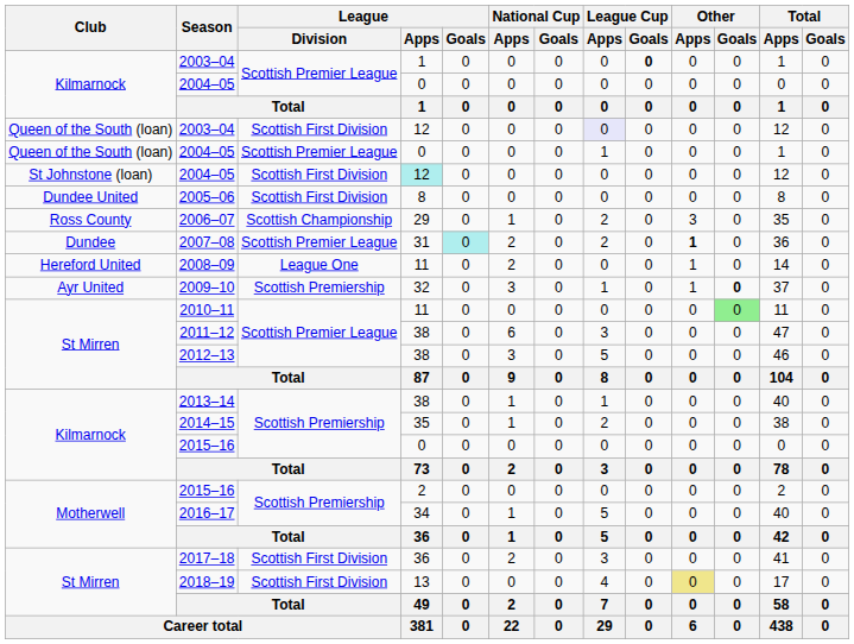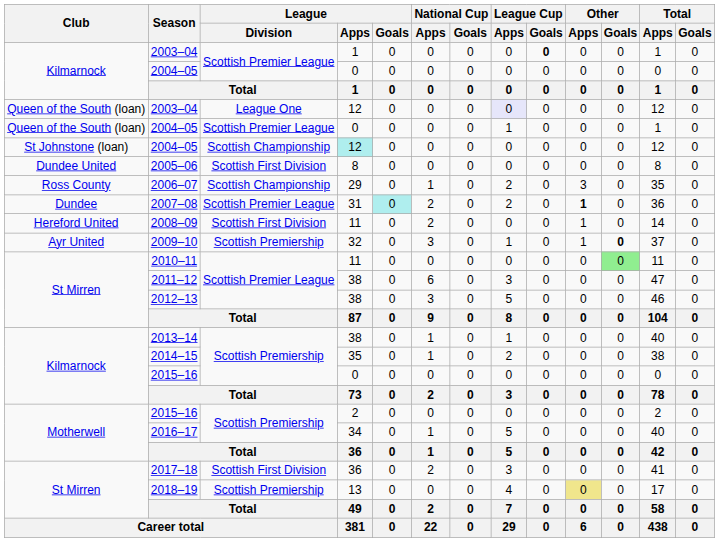 <table class="wikitable" style="text-align: center">
 <tr>
 <th rowspan="2">Club</th>
 <th rowspan="2">Season</th>
 <th colspan="3">League</th>
 <th colspan="2">National Cup</th>
 <th colspan="2">League Cup</th>
 <th colspan="2">Other</th>
 <th colspan="2">Total</th>
 </tr>
 <tr>
 <th>Division</th>
 <th>Apps</th>
 <th>Goals</th>
 <th>Apps</th>
 <th>Goals</th>
 <th>Apps</th>
 <th>Goals</th>
 <th>Apps</th>
 <th>Goals</th>
 <th>Apps</th>
 <th>Goals</th>
 </tr>
 <tr>
 <td rowspan="3"><a href='#'>Kilmarnock</a></td>
 <td><a href='#'>2003–04</a></td>
 <td rowspan="2"><a href='#'>Scottish Premier League</a></td>
 <td>1</td>
 <td>0</td>
 <td>0</td>
 <td>0</td>
 <td>0</td>
 <td><strong>0</strong></td>
 <td>0</td>
 <td>0</td>
 <td>1</td>
 <td>0</td>
 </tr>
 <tr>
 <td><a href='#'>2004–05</a></td>
 <td>0</td>
 <td>0</td>
 <td>0</td>
 <td>0</td>
 <td>0</td>
 <td>0</td>
 <td>0</td>
 <td>0</td>
 <td>0</td>
 <td>0</td>
 </tr>
 <tr>
 <th colspan="2">Total</th>
 <th>1</th>
 <th>0</th>
 <th>0</th>
 <th>0</th>
 <th>0</th>
 <th>0</th>
 <th>0</th>
 <th>0</th>
 <th>1</th>
 <th>0</th>
 </tr>
 <tr>
 <td><a href='#'>Queen of the South</a> (loan)</td>
 <td><a href='#'>2003–04</a></td>
-<td><a href='#'>Scottish First Division</a></td>
+<td><a href='#'>League One</a></td>
 <td>12</td>
 <td>0</td>
 <td>0</td>
 <td>0</td>
 <td style="background: lavender;">0</td>
 <td>0</td>
 <td>0</td>
 <td>0</td>
 <td>12</td>
 <td>0</td>
 </tr>
 <tr>
 <td><a href='#'>Queen of the South</a> (loan)</td>
 <td><a href='#'>2004–05</a></td>
 <td><a href='#'>Scottish Premier League</a></td>
 <td>0</td>
 <td>0</td>
 <td>0</td>
 <td>0</td>
 <td>1</td>
 <td>0</td>
 <td>0</td>
 <td>0</td>
 <td>1</td>
 <td>0</td>
 </tr>
 <tr>
 <td><a href='#'>St Johnstone</a> (loan)</td>
 <td><a href='#'>2004–05</a></td>
-<td><a href='#'>Scottish First Division</a></td>
+<td><a href='#'>Scottish Championship</a></td>
 <td style="background: paleturquoise;">12</td>
 <td>0</td>
 <td>0</td>
 <td>0</td>
 <td>0</td>
 <td>0</td>
 <td>0</td>
 <td>0</td>
 <td>12</td>
 <td>0</td>
 </tr>
 <tr>
 <td><a href='#'>Dundee United</a></td>
 <td><a href='#'>2005–06</a></td>
 <td><a href='#'>Scottish First Division</a></td>
 <td>8</td>
 <td>0</td>
 <td>0</td>
 <td>0</td>
 <td>0</td>
 <td>0</td>
 <td>0</td>
 <td>0</td>
 <td>8</td>
 <td>0</td>
 </tr>
 <tr>
 <td><a href='#'>Ross County</a></td>
 <td><a href='#'>2006–07</a></td>
 <td><a href='#'>Scottish Championship</a></td>
 <td>29</td>
 <td>0</td>
 <td>1</td>
 <td>0</td>
 <td>2</td>
 <td>0</td>
 <td>3</td>
 <td>0</td>
 <td>35</td>
 <td>0</td>
 </tr>
 <tr>
 <td><a href='#'>Dundee</a></td>
 <td><a href='#'>2007–08</a></td>
 <td><a href='#'>Scottish Premier League</a></td>
 <td>31</td>
 <td style="background: paleturquoise;">0</td>
 <td>2</td>
 <td>0</td>
 <td>2</td>
 <td>0</td>
 <td><strong>1</strong></td>
 <td>0</td>
 <td>36</td>
 <td>0</td>
 </tr>
 <tr>
 <td><a href='#'>Hereford United</a></td>
 <td><a href='#'>2008–09</a></td>
-<td><a href='#'>League One</a></td>
+<td><a href='#'>Scottish First Division</a></td>
 <td>11</td>
 <td>0</td>
 <td>2</td>
 <td>0</td>
 <td>0</td>
 <td>0</td>
 <td>1</td>
 <td>0</td>
 <td>14</td>
 <td>0</td>
 </tr>
 <tr>
 <td><a href='#'>Ayr United</a></td>
 <td><a href='#'>2009–10</a></td>
 <td><a href='#'>Scottish Premiership</a></td>
 <td>32</td>
 <td>0</td>
 <td>3</td>
 <td>0</td>
 <td>1</td>
 <td>0</td>
 <td>1</td>
 <td><strong>0</strong></td>
 <td>37</td>
 <td>0</td>
 </tr>
 <tr>
 <td rowspan="4"><a href='#'>St Mirren</a></td>
 <td><a href='#'>2010–11</a></td>
 <td rowspan="3"><a href='#'>Scottish Premier League</a></td>
 <td>11</td>
 <td>0</td>
 <td>0</td>
 <td>0</td>
 <td>0</td>
 <td>0</td>
 <td>0</td>
 <td style="background: lightgreen;">0</td>
 <td>11</td>
 <td>0</td>
 </tr>
 <tr>
 <td><a href='#'>2011–12</a></td>
 <td>38</td>
 <td>0</td>
 <td>6</td>
 <td>0</td>
 <td>3</td>
 <td>0</td>
 <td>0</td>
 <td>0</td>
 <td>47</td>
 <td>0</td>
 </tr>
 <tr>
 <td><a href='#'>2012–13</a></td>
 <td>38</td>
 <td>0</td>
 <td>3</td>
 <td>0</td>
 <td>5</td>
 <td>0</td>
 <td>0</td>
 <td>0</td>
 <td>46</td>
 <td>0</td>
 </tr>
 <tr>
 <th colspan="2">Total</th>
 <th>87</th>
 <th>0</th>
 <th>9</th>
 <th>0</th>
 <th>8</th>
 <th>0</th>
 <th>0</th>
 <th>0</th>
 <th>104</th>
 <th>0</th>
 </tr>
 <tr>
 <td rowspan="4"><a href='#'>Kilmarnock</a></td>
 <td><a href='#'>2013–14</a></td>
 <td rowspan="3"><a href='#'>Scottish Premiership</a></td>
 <td>38</td>
 <td>0</td>
 <td>1</td>
 <td>0</td>
 <td>1</td>
 <td>0</td>
 <td>0</td>
 <td>0</td>
 <td>40</td>
 <td>0</td>
 </tr>
 <tr>
 <td><a href='#'>2014–15</a></td>
 <td>35</td>
 <td>0</td>
 <td>1</td>
 <td>0</td>
 <td>2</td>
 <td>0</td>
 <td>0</td>
 <td>0</td>
 <td>38</td>
 <td>0</td>
 </tr>
 <tr>
 <td><a href='#'>2015–16</a></td>
 <td>0</td>
 <td>0</td>
 <td>0</td>
 <td>0</td>
 <td>0</td>
 <td>0</td>
 <td>0</td>
 <td>0</td>
 <td>0</td>
 <td>0</td>
 </tr>
 <tr>
 <th colspan="2">Total</th>
 <th>73</th>
 <th>0</th>
 <th>2</th>
 <th>0</th>
 <th>3</th>
 <th>0</th>
 <th>0</th>
 <th>0</th>
 <th>78</th>
 <th>0</th>
 </tr>
 <tr>
 <td rowspan="3"><a href='#'>Motherwell</a></td>
 <td><a href='#'>2015–16</a></td>
 <td rowspan="2"><a href='#'>Scottish Premiership</a></td>
 <td>2</td>
 <td>0</td>
 <td>0</td>
 <td>0</td>
 <td>0</td>
 <td>0</td>
 <td>0</td>
 <td>0</td>
 <td>2</td>
 <td>0</td>
 </tr>
 <tr>
 <td><a href='#'>2016–17</a></td>
 <td>34</td>
 <td>0</td>
 <td>1</td>
 <td>0</td>
 <td>5</td>
 <td>0</td>
 <td>0</td>
 <td>0</td>
 <td>40</td>
 <td>0</td>
 </tr>
 <tr>
 <th colspan="2">Total</th>
 <th>36</th>
 <th>0</th>
 <th>1</th>
 <th>0</th>
 <th>5</th>
 <th>0</th>
 <th>0</th>
 <th>0</th>
 <th>42</th>
 <th>0</th>
 </tr>
 <tr>
 <td rowspan="3"><a href='#'>St Mirren</a></td>
 <td><a href='#'>2017–18</a></td>
 <td><a href='#'>Scottish First Division</a></td>
 <td>36</td>
 <td>0</td>
 <td>2</td>
 <td>0</td>
 <td>3</td>
 <td>0</td>
 <td>0</td>
 <td>0</td>
 <td>41</td>
 <td>0</td>
 </tr>
 <tr>
 <td><a href='#'>2018–19</a></td>
-<td><a href='#'>Scottish First Division</a></td>
+<td><a href='#'>Scottish Premiership</a></td>
 <td>13</td>
 <td>0</td>
 <td>0</td>
 <td>0</td>
 <td>4</td>
 <td>0</td>
 <td style="background: khaki;">0</td>
 <td>0</td>
 <td>17</td>
 <td>0</td>
 </tr>
 <tr>
 <th colspan="2">Total</th>
 <th>49</th>
 <th>0</th>
 <th>2</th>
 <th>0</th>
 <th>7</th>
 <th>0</th>
 <th>0</th>
 <th>0</th>
 <th>58</th>
 <th>0</th>
 </tr>
 <tr>
 <th colspan="3">Career total</th>
 <th>381</th>
 <th>0</th>
 <th>22</th>
 <th>0</th>
 <th>29</th>
 <th>0</th>
 <th>6</th>
 <th>0</th>
 <th>438</th>
 <th>0</th>
 </tr>
 </table>
